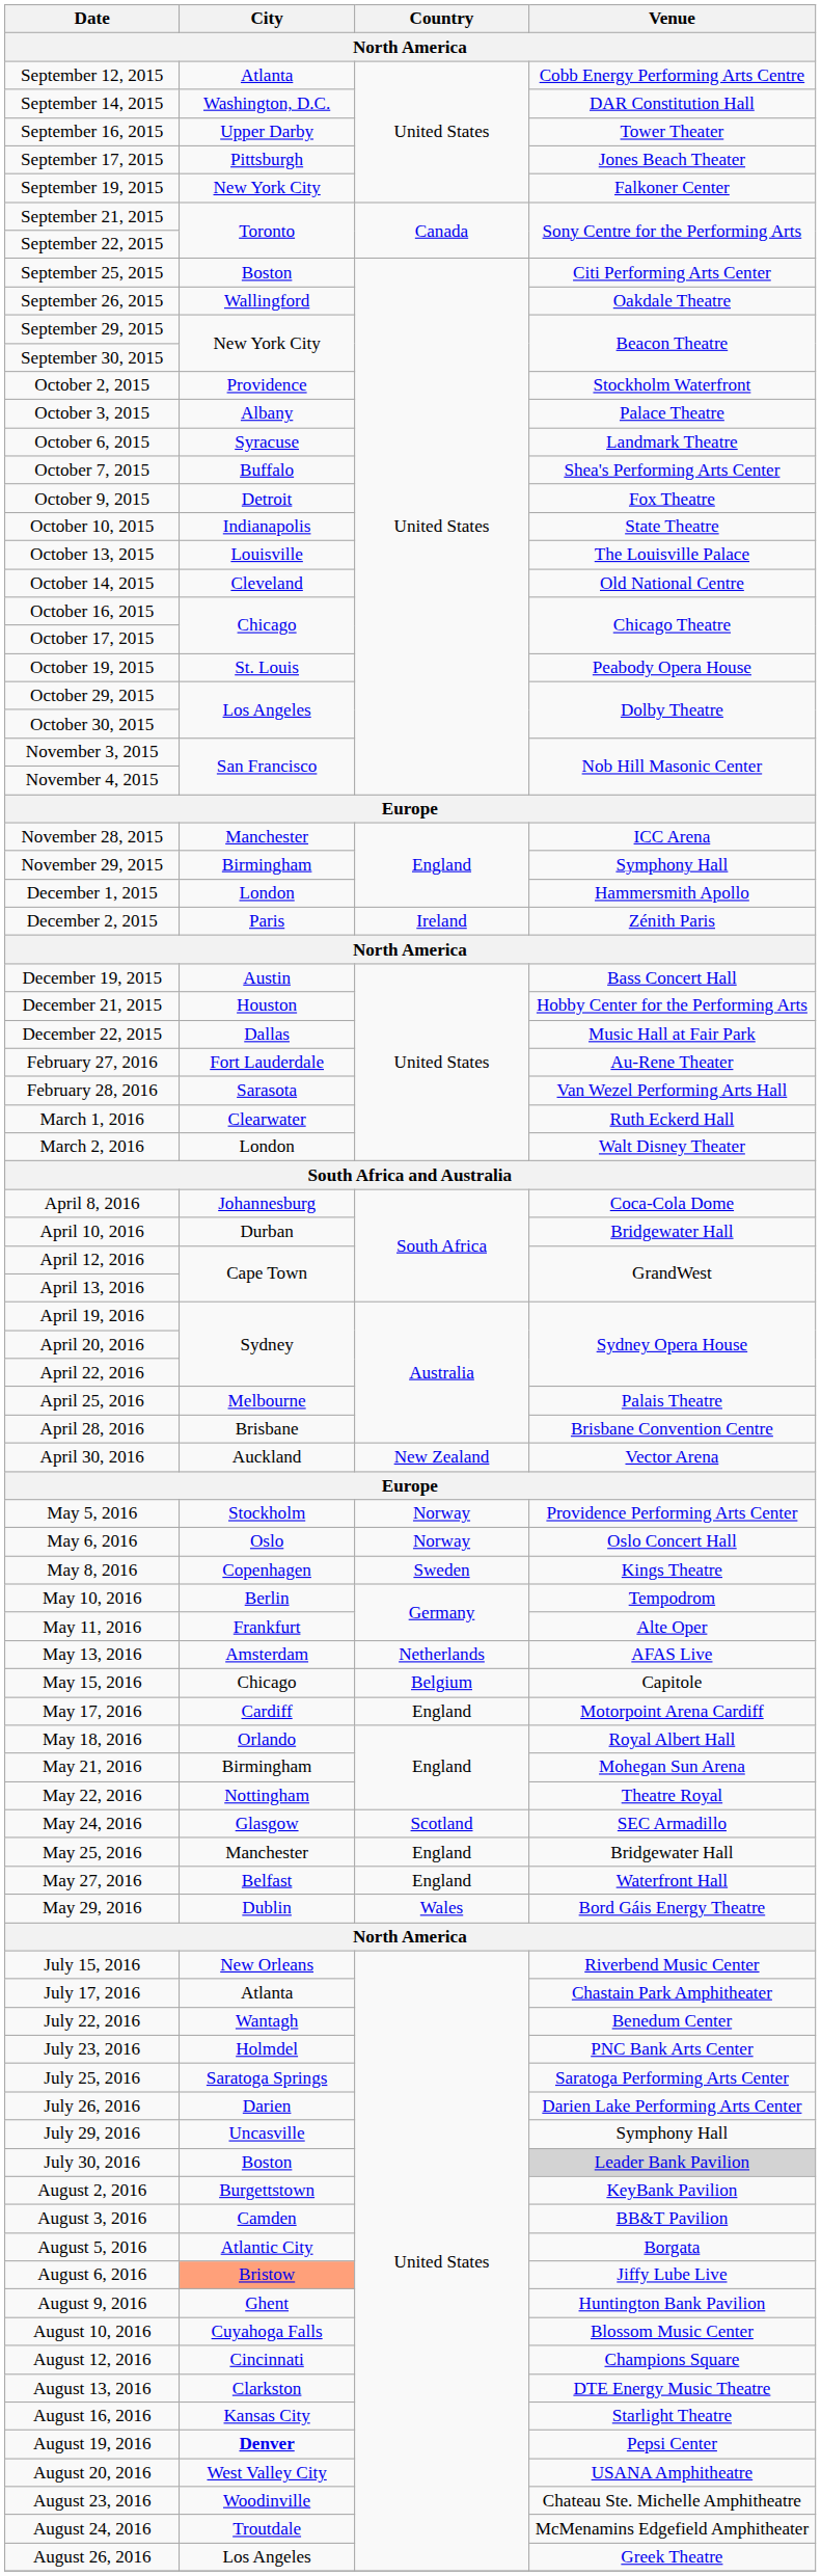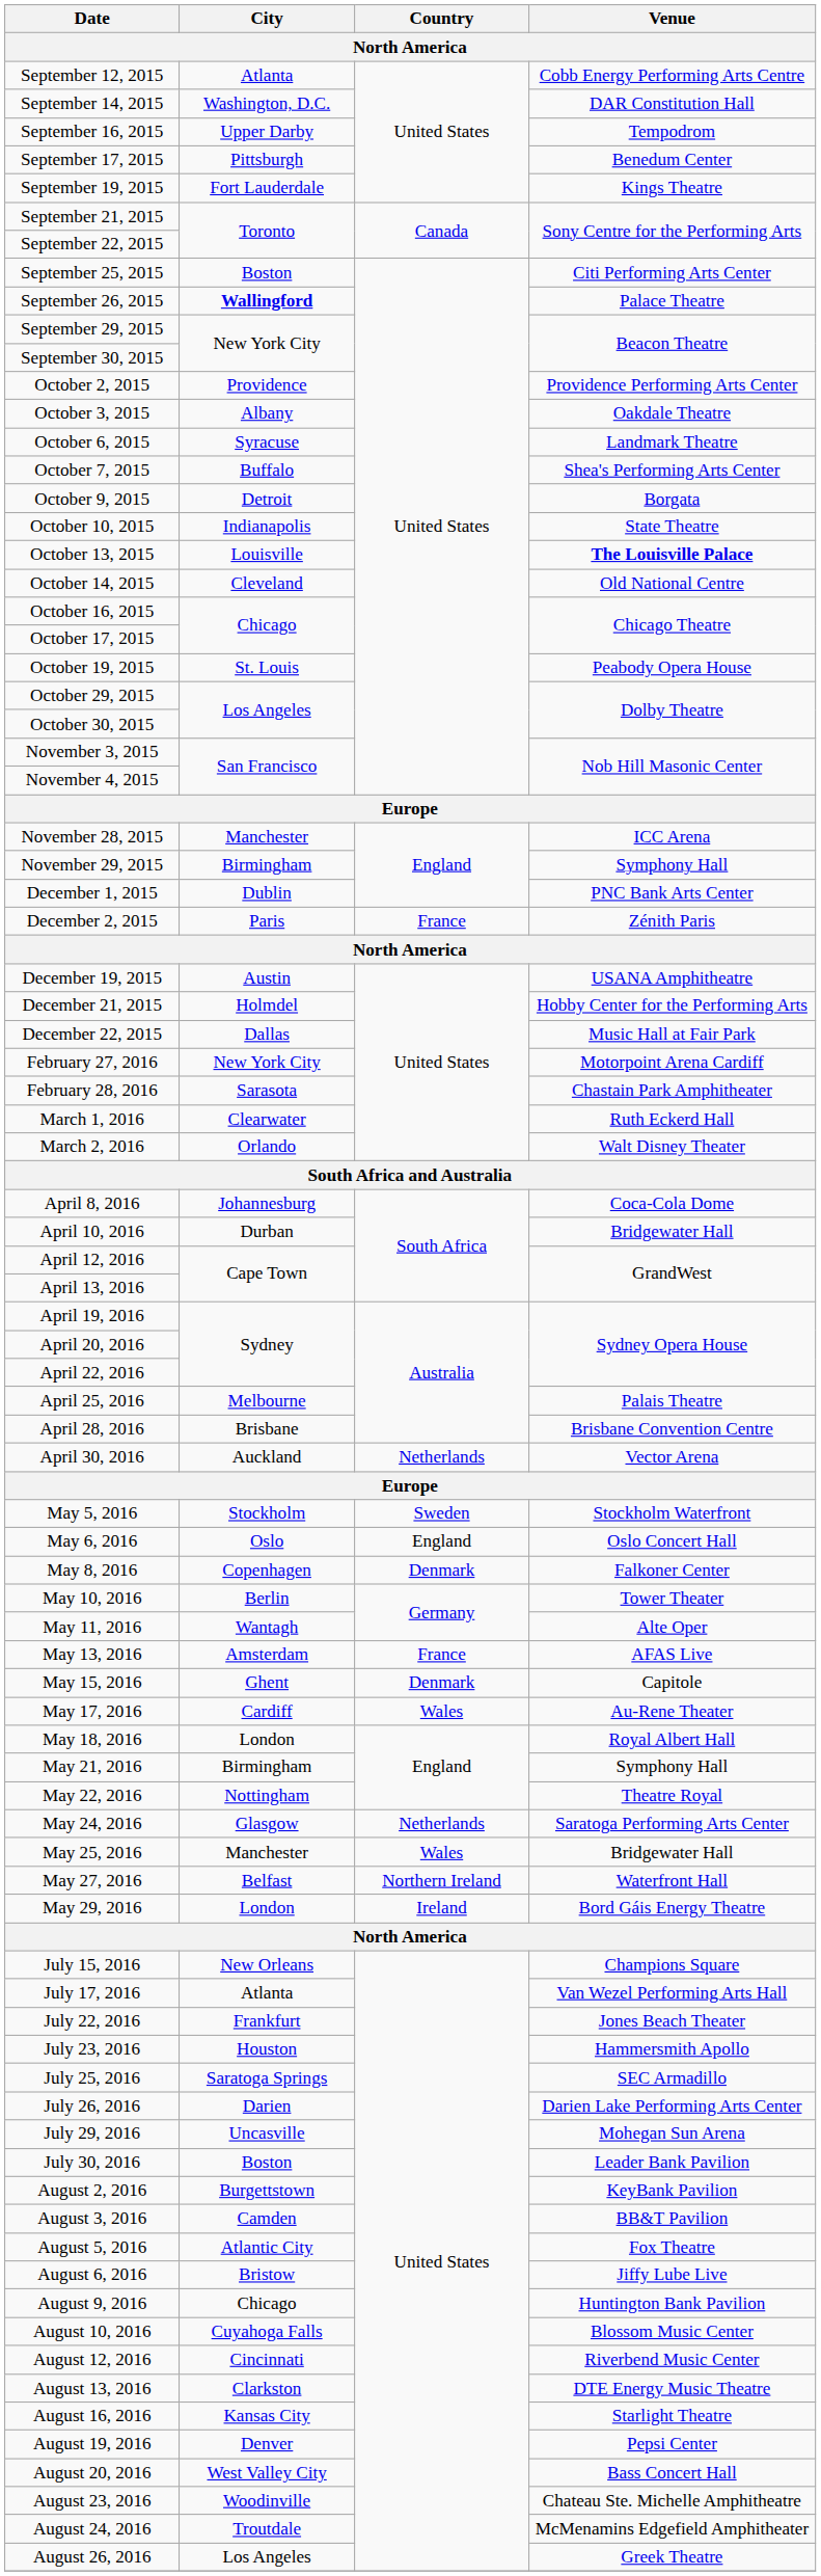 <table class="wikitable" style="text-align:center">
 <tr>
 <th style="width:150px;">Date</th>
 <th style="width:150px;">City</th>
 <th style="width:150px;">Country</th>
 <th style="width:250px;">Venue</th>
 </tr>
 <tr>
 <th colspan="4">North America</th>
 </tr>
 <tr>
 <td>September 12, 2015</td>
 <td><a href='#'>Atlanta</a></td>
 <td rowspan="5">United States</td>
 <td><a href='#'>Cobb Energy Performing Arts Centre</a></td>
 </tr>
 <tr>
 <td>September 14, 2015</td>
 <td><a href='#'>Washington, D.C.</a></td>
 <td><a href='#'>DAR Constitution Hall</a></td>
 </tr>
 <tr>
 <td>September 16, 2015</td>
 <td><a href='#'>Upper Darby</a></td>
-<td><a href='#'>Tower Theater</a></td>
+<td><a href='#'>Tempodrom</a></td>
 </tr>
 <tr>
 <td>September 17, 2015</td>
 <td><a href='#'>Pittsburgh</a></td>
-<td><a href='#'>Jones Beach Theater</a></td>
+<td><a href='#'>Benedum Center</a></td>
 </tr>
 <tr>
 <td>September 19, 2015</td>
-<td><a href='#'>New York City</a></td>
-<td><a href='#'>Falkoner Center</a></td>
+<td><a href='#'>Fort Lauderdale</a></td>
+<td><a href='#'>Kings Theatre</a></td>
 </tr>
 <tr>
 <td>September 21, 2015</td>
 <td rowspan="2"><a href='#'>Toronto</a></td>
 <td rowspan="2"><a href='#'>Canada</a></td>
 <td rowspan="2"><a href='#'>Sony Centre for the Performing Arts</a></td>
 </tr>
 <tr>
 <td>September 22, 2015</td>
 </tr>
 <tr>
 <td>September 25, 2015</td>
 <td><a href='#'>Boston</a></td>
 <td rowspan="19">United States</td>
 <td><a href='#'>Citi Performing Arts Center</a></td>
 </tr>
 <tr>
 <td>September 26, 2015</td>
-<td><a href='#'>Wallingford</a></td>
-<td><a href='#'>Oakdale Theatre</a></td>
+<td><strong><a href='#'>Wallingford</a></strong></td>
+<td><a href='#'>Palace Theatre</a></td>
 </tr>
 <tr>
 <td>September 29, 2015</td>
 <td rowspan="2">New York City</td>
 <td rowspan="2"><a href='#'>Beacon Theatre</a></td>
 </tr>
 <tr>
 <td>September 30, 2015</td>
 </tr>
 <tr>
 <td>October 2, 2015</td>
 <td><a href='#'>Providence</a></td>
-<td><a href='#'>Stockholm Waterfront</a></td>
+<td><a href='#'>Providence Performing Arts Center</a></td>
 </tr>
 <tr>
 <td>October 3, 2015</td>
 <td><a href='#'>Albany</a></td>
-<td><a href='#'>Palace Theatre</a></td>
+<td><a href='#'>Oakdale Theatre</a></td>
 </tr>
 <tr>
 <td>October 6, 2015</td>
 <td><a href='#'>Syracuse</a></td>
 <td><a href='#'>Landmark Theatre</a></td>
 </tr>
 <tr>
 <td>October 7, 2015</td>
 <td><a href='#'>Buffalo</a></td>
 <td><a href='#'>Shea's Performing Arts Center</a></td>
 </tr>
 <tr>
 <td>October 9, 2015</td>
 <td><a href='#'>Detroit</a></td>
-<td><a href='#'>Fox Theatre</a></td>
+<td><a href='#'>Borgata</a></td>
 </tr>
 <tr>
 <td>October 10, 2015</td>
 <td><a href='#'>Indianapolis</a></td>
 <td><a href='#'>State Theatre</a></td>
 </tr>
 <tr>
 <td>October 13, 2015</td>
 <td><a href='#'>Louisville</a></td>
-<td><a href='#'>The Louisville Palace</a></td>
+<td><strong><a href='#'>The Louisville Palace</a></strong></td>
 </tr>
 <tr>
 <td>October 14, 2015</td>
 <td><a href='#'>Cleveland</a></td>
 <td><a href='#'>Old National Centre</a></td>
 </tr>
 <tr>
 <td>October 16, 2015</td>
 <td rowspan="2"><a href='#'>Chicago</a></td>
 <td rowspan="2"><a href='#'>Chicago Theatre</a></td>
 </tr>
 <tr>
 <td>October 17, 2015</td>
 </tr>
 <tr>
 <td>October 19, 2015</td>
 <td><a href='#'>St. Louis</a></td>
 <td><a href='#'>Peabody Opera House</a></td>
 </tr>
 <tr>
 <td>October 29, 2015</td>
 <td rowspan="2"><a href='#'>Los Angeles</a></td>
 <td rowspan="2"><a href='#'>Dolby Theatre</a></td>
 </tr>
 <tr>
 <td>October 30, 2015</td>
 </tr>
 <tr>
 <td>November 3, 2015</td>
 <td rowspan="2"><a href='#'>San Francisco</a></td>
 <td rowspan="2"><a href='#'>Nob Hill Masonic Center</a></td>
 </tr>
 <tr>
 <td>November 4, 2015</td>
 </tr>
 <tr>
 <th colspan="5">Europe</th>
 </tr>
 <tr>
 <td>November 28, 2015</td>
 <td><a href='#'>Manchester</a></td>
 <td rowspan="3"><a href='#'>England</a></td>
 <td><a href='#'>ICC Arena</a></td>
 </tr>
 <tr>
 <td>November 29, 2015</td>
 <td><a href='#'>Birmingham</a></td>
 <td><a href='#'>Symphony Hall</a></td>
 </tr>
 <tr>
 <td>December 1, 2015</td>
-<td><a href='#'>London</a></td>
-<td><a href='#'>Hammersmith Apollo</a></td>
+<td><a href='#'>Dublin</a></td>
+<td><a href='#'>PNC Bank Arts Center</a></td>
 </tr>
 <tr>
 <td>December 2, 2015</td>
 <td><a href='#'>Paris</a></td>
-<td><a href='#'>Ireland</a></td>
+<td><a href='#'>France</a></td>
 <td><a href='#'>Zénith Paris</a></td>
 </tr>
 <tr>
 <th colspan="4">North America</th>
 </tr>
 <tr>
 <td>December 19, 2015</td>
 <td><a href='#'>Austin</a></td>
 <td rowspan="7">United States</td>
-<td><a href='#'>Bass Concert Hall</a></td>
+<td><a href='#'>USANA Amphitheatre</a></td>
 </tr>
 <tr>
 <td>December 21, 2015</td>
-<td><a href='#'>Houston</a></td>
+<td><a href='#'>Holmdel</a></td>
 <td><a href='#'>Hobby Center for the Performing Arts</a></td>
 </tr>
 <tr>
 <td>December 22, 2015</td>
 <td><a href='#'>Dallas</a></td>
 <td><a href='#'>Music Hall at Fair Park</a></td>
 </tr>
 <tr>
 <td>February 27, 2016</td>
-<td><a href='#'>Fort Lauderdale</a></td>
-<td><a href='#'>Au-Rene Theater</a></td>
+<td><a href='#'>New York City</a></td>
+<td><a href='#'>Motorpoint Arena Cardiff</a></td>
 </tr>
 <tr>
 <td>February 28, 2016</td>
 <td><a href='#'>Sarasota</a></td>
-<td><a href='#'>Van Wezel Performing Arts Hall</a></td>
+<td><a href='#'>Chastain Park Amphitheater</a></td>
 </tr>
 <tr>
 <td>March 1, 2016</td>
 <td><a href='#'>Clearwater</a></td>
 <td><a href='#'>Ruth Eckerd Hall</a></td>
 </tr>
 <tr>
 <td>March 2, 2016</td>
-<td>London</td>
+<td><a href='#'>Orlando</a></td>
 <td><a href='#'>Walt Disney Theater</a></td>
 </tr>
 <tr>
 <th colspan="5">South Africa and Australia</th>
 </tr>
 <tr>
 <td>April 8, 2016</td>
 <td><a href='#'>Johannesburg</a></td>
 <td rowspan="4"><a href='#'>South Africa</a></td>
 <td><a href='#'>Coca-Cola Dome</a></td>
 </tr>
 <tr>
 <td>April 10, 2016</td>
 <td>Durban</td>
 <td><a href='#'>Bridgewater Hall</a></td>
 </tr>
 <tr>
 <td>April 12, 2016</td>
 <td rowspan="2">Cape Town</td>
 <td rowspan="2">GrandWest</td>
 </tr>
 <tr>
 <td>April 13, 2016</td>
 </tr>
 <tr>
 <td>April 19, 2016</td>
 <td rowspan="3">Sydney</td>
 <td rowspan="5"><a href='#'>Australia</a></td>
 <td rowspan="3"><a href='#'>Sydney Opera House</a></td>
 </tr>
 <tr>
 <td>April 20, 2016</td>
 </tr>
 <tr>
 <td>April 22, 2016</td>
 </tr>
 <tr>
 <td>April 25, 2016</td>
 <td><a href='#'>Melbourne</a></td>
 <td><a href='#'>Palais Theatre</a></td>
 </tr>
 <tr>
 <td>April 28, 2016</td>
 <td>Brisbane</td>
 <td><a href='#'>Brisbane Convention Centre</a></td>
 </tr>
 <tr>
 <td>April 30, 2016</td>
 <td>Auckland</td>
-<td><a href='#'>New Zealand</a></td>
+<td><a href='#'>Netherlands</a></td>
 <td><a href='#'>Vector Arena</a></td>
 </tr>
 <tr>
 <th colspan="5">Europe</th>
 </tr>
 <tr>
 <td>May 5, 2016</td>
 <td><a href='#'>Stockholm</a></td>
-<td><a href='#'>Norway</a></td>
-<td><a href='#'>Providence Performing Arts Center</a></td>
+<td><a href='#'>Sweden</a></td>
+<td><a href='#'>Stockholm Waterfront</a></td>
 </tr>
 <tr>
 <td>May 6, 2016</td>
 <td><a href='#'>Oslo</a></td>
-<td><a href='#'>Norway</a></td>
+<td>England</td>
 <td><a href='#'>Oslo Concert Hall</a></td>
 </tr>
 <tr>
 <td>May 8, 2016</td>
 <td><a href='#'>Copenhagen</a></td>
-<td><a href='#'>Sweden</a></td>
-<td><a href='#'>Kings Theatre</a></td>
+<td><a href='#'>Denmark</a></td>
+<td><a href='#'>Falkoner Center</a></td>
 </tr>
 <tr>
 <td>May 10, 2016</td>
 <td><a href='#'>Berlin</a></td>
 <td rowspan="2"><a href='#'>Germany</a></td>
-<td><a href='#'>Tempodrom</a></td>
+<td><a href='#'>Tower Theater</a></td>
 </tr>
 <tr>
 <td>May 11, 2016</td>
-<td><a href='#'>Frankfurt</a></td>
+<td><a href='#'>Wantagh</a></td>
 <td><a href='#'>Alte Oper</a></td>
 </tr>
 <tr>
 <td>May 13, 2016</td>
 <td><a href='#'>Amsterdam</a></td>
-<td><a href='#'>Netherlands</a></td>
+<td><a href='#'>France</a></td>
 <td><a href='#'>AFAS Live</a></td>
 </tr>
 <tr>
 <td>May 15, 2016</td>
-<td>Chicago</td>
-<td><a href='#'>Belgium</a></td>
+<td><a href='#'>Ghent</a></td>
+<td><a href='#'>Denmark</a></td>
 <td>Capitole</td>
 </tr>
 <tr>
 <td>May 17, 2016</td>
 <td><a href='#'>Cardiff</a></td>
-<td>England</td>
-<td><a href='#'>Motorpoint Arena Cardiff</a></td>
+<td><a href='#'>Wales</a></td>
+<td><a href='#'>Au-Rene Theater</a></td>
 </tr>
 <tr>
 <td>May 18, 2016</td>
-<td><a href='#'>Orlando</a></td>
+<td>London</td>
 <td rowspan="3">England</td>
 <td><a href='#'>Royal Albert Hall</a></td>
 </tr>
 <tr>
 <td>May 21, 2016</td>
 <td>Birmingham</td>
-<td><a href='#'>Mohegan Sun Arena</a></td>
+<td>Symphony Hall</td>
 </tr>
 <tr>
 <td>May 22, 2016</td>
 <td><a href='#'>Nottingham</a></td>
 <td><a href='#'>Theatre Royal</a></td>
 </tr>
 <tr>
 <td>May 24, 2016</td>
 <td><a href='#'>Glasgow</a></td>
-<td><a href='#'>Scotland</a></td>
-<td><a href='#'>SEC Armadillo</a></td>
+<td><a href='#'>Netherlands</a></td>
+<td><a href='#'>Saratoga Performing Arts Center</a></td>
 </tr>
 <tr>
 <td>May 25, 2016</td>
 <td>Manchester</td>
-<td>England</td>
+<td><a href='#'>Wales</a></td>
 <td>Bridgewater Hall</td>
 </tr>
 <tr>
 <td>May 27, 2016</td>
 <td><a href='#'>Belfast</a></td>
-<td>England</td>
+<td><a href='#'>Northern Ireland</a></td>
 <td><a href='#'>Waterfront Hall</a></td>
 </tr>
 <tr>
 <td>May 29, 2016</td>
-<td><a href='#'>Dublin</a></td>
-<td><a href='#'>Wales</a></td>
+<td><a href='#'>London</a></td>
+<td><a href='#'>Ireland</a></td>
 <td><a href='#'>Bord Gáis Energy Theatre</a></td>
 </tr>
 <tr>
 <th colspan="4">North America</th>
 </tr>
 <tr>
 <td>July 15, 2016</td>
 <td><a href='#'>New Orleans</a></td>
 <td rowspan="22">United States</td>
-<td><a href='#'>Riverbend Music Center</a></td>
+<td><a href='#'>Champions Square</a></td>
 </tr>
 <tr>
 <td>July 17, 2016</td>
 <td>Atlanta</td>
-<td><a href='#'>Chastain Park Amphitheater</a></td>
+<td><a href='#'>Van Wezel Performing Arts Hall</a></td>
 </tr>
 <tr>
 <td>July 22, 2016</td>
-<td><a href='#'>Wantagh</a></td>
-<td><a href='#'>Benedum Center</a></td>
+<td><a href='#'>Frankfurt</a></td>
+<td><a href='#'>Jones Beach Theater</a></td>
 </tr>
 <tr>
 <td>July 23, 2016</td>
-<td><a href='#'>Holmdel</a></td>
-<td><a href='#'>PNC Bank Arts Center</a></td>
+<td><a href='#'>Houston</a></td>
+<td><a href='#'>Hammersmith Apollo</a></td>
 </tr>
 <tr>
 <td>July 25, 2016</td>
 <td><a href='#'>Saratoga Springs</a></td>
-<td><a href='#'>Saratoga Performing Arts Center</a></td>
+<td><a href='#'>SEC Armadillo</a></td>
 </tr>
 <tr>
 <td>July 26, 2016</td>
 <td><a href='#'>Darien</a></td>
 <td><a href='#'>Darien Lake Performing Arts Center</a></td>
 </tr>
 <tr>
 <td>July 29, 2016</td>
 <td><a href='#'>Uncasville</a></td>
-<td>Symphony Hall</td>
+<td><a href='#'>Mohegan Sun Arena</a></td>
 </tr>
 <tr>
 <td>July 30, 2016</td>
 <td><a href='#'>Boston</a></td>
-<td style="background: lightgrey;"><a href='#'>Leader Bank Pavilion</a></td>
+<td><a href='#'>Leader Bank Pavilion</a></td>
 </tr>
 <tr>
 <td>August 2, 2016</td>
 <td><a href='#'>Burgettstown</a></td>
 <td><a href='#'>KeyBank Pavilion</a></td>
 </tr>
 <tr>
 <td>August 3, 2016</td>
 <td><a href='#'>Camden</a></td>
 <td><a href='#'>BB&T Pavilion</a></td>
 </tr>
 <tr>
 <td>August 5, 2016</td>
 <td><a href='#'>Atlantic City</a></td>
-<td><a href='#'>Borgata</a></td>
+<td><a href='#'>Fox Theatre</a></td>
 </tr>
 <tr>
 <td>August 6, 2016</td>
-<td style="background: lightsalmon;"><a href='#'>Bristow</a></td>
+<td><a href='#'>Bristow</a></td>
 <td><a href='#'>Jiffy Lube Live</a></td>
 </tr>
 <tr>
 <td>August 9, 2016</td>
-<td><a href='#'>Ghent</a></td>
+<td>Chicago</td>
 <td><a href='#'>Huntington Bank Pavilion</a></td>
 </tr>
 <tr>
 <td>August 10, 2016</td>
 <td><a href='#'>Cuyahoga Falls</a></td>
 <td><a href='#'>Blossom Music Center</a></td>
 </tr>
 <tr>
 <td>August 12, 2016</td>
 <td><a href='#'>Cincinnati</a></td>
-<td><a href='#'>Champions Square</a></td>
+<td><a href='#'>Riverbend Music Center</a></td>
 </tr>
 <tr>
 <td>August 13, 2016</td>
 <td><a href='#'>Clarkston</a></td>
 <td><a href='#'>DTE Energy Music Theatre</a></td>
 </tr>
 <tr>
 <td>August 16, 2016</td>
 <td><a href='#'>Kansas City</a></td>
 <td><a href='#'>Starlight Theatre</a></td>
 </tr>
 <tr>
 <td>August 19, 2016</td>
-<td><strong><a href='#'>Denver</a></strong></td>
+<td><a href='#'>Denver</a></td>
 <td><a href='#'>Pepsi Center</a></td>
 </tr>
 <tr>
 <td>August 20, 2016</td>
 <td><a href='#'>West Valley City</a></td>
-<td><a href='#'>USANA Amphitheatre</a></td>
+<td><a href='#'>Bass Concert Hall</a></td>
 </tr>
 <tr>
 <td>August 23, 2016</td>
 <td><a href='#'>Woodinville</a></td>
 <td>Chateau Ste. Michelle Amphitheatre</td>
 </tr>
 <tr>
 <td>August 24, 2016</td>
 <td><a href='#'>Troutdale</a></td>
 <td>McMenamins Edgefield Amphitheater</td>
 </tr>
 <tr>
 <td>August 26, 2016</td>
 <td>Los Angeles</td>
 <td><a href='#'>Greek Theatre</a></td>
 </tr>
 <tr>
 </tr>
 </table>
